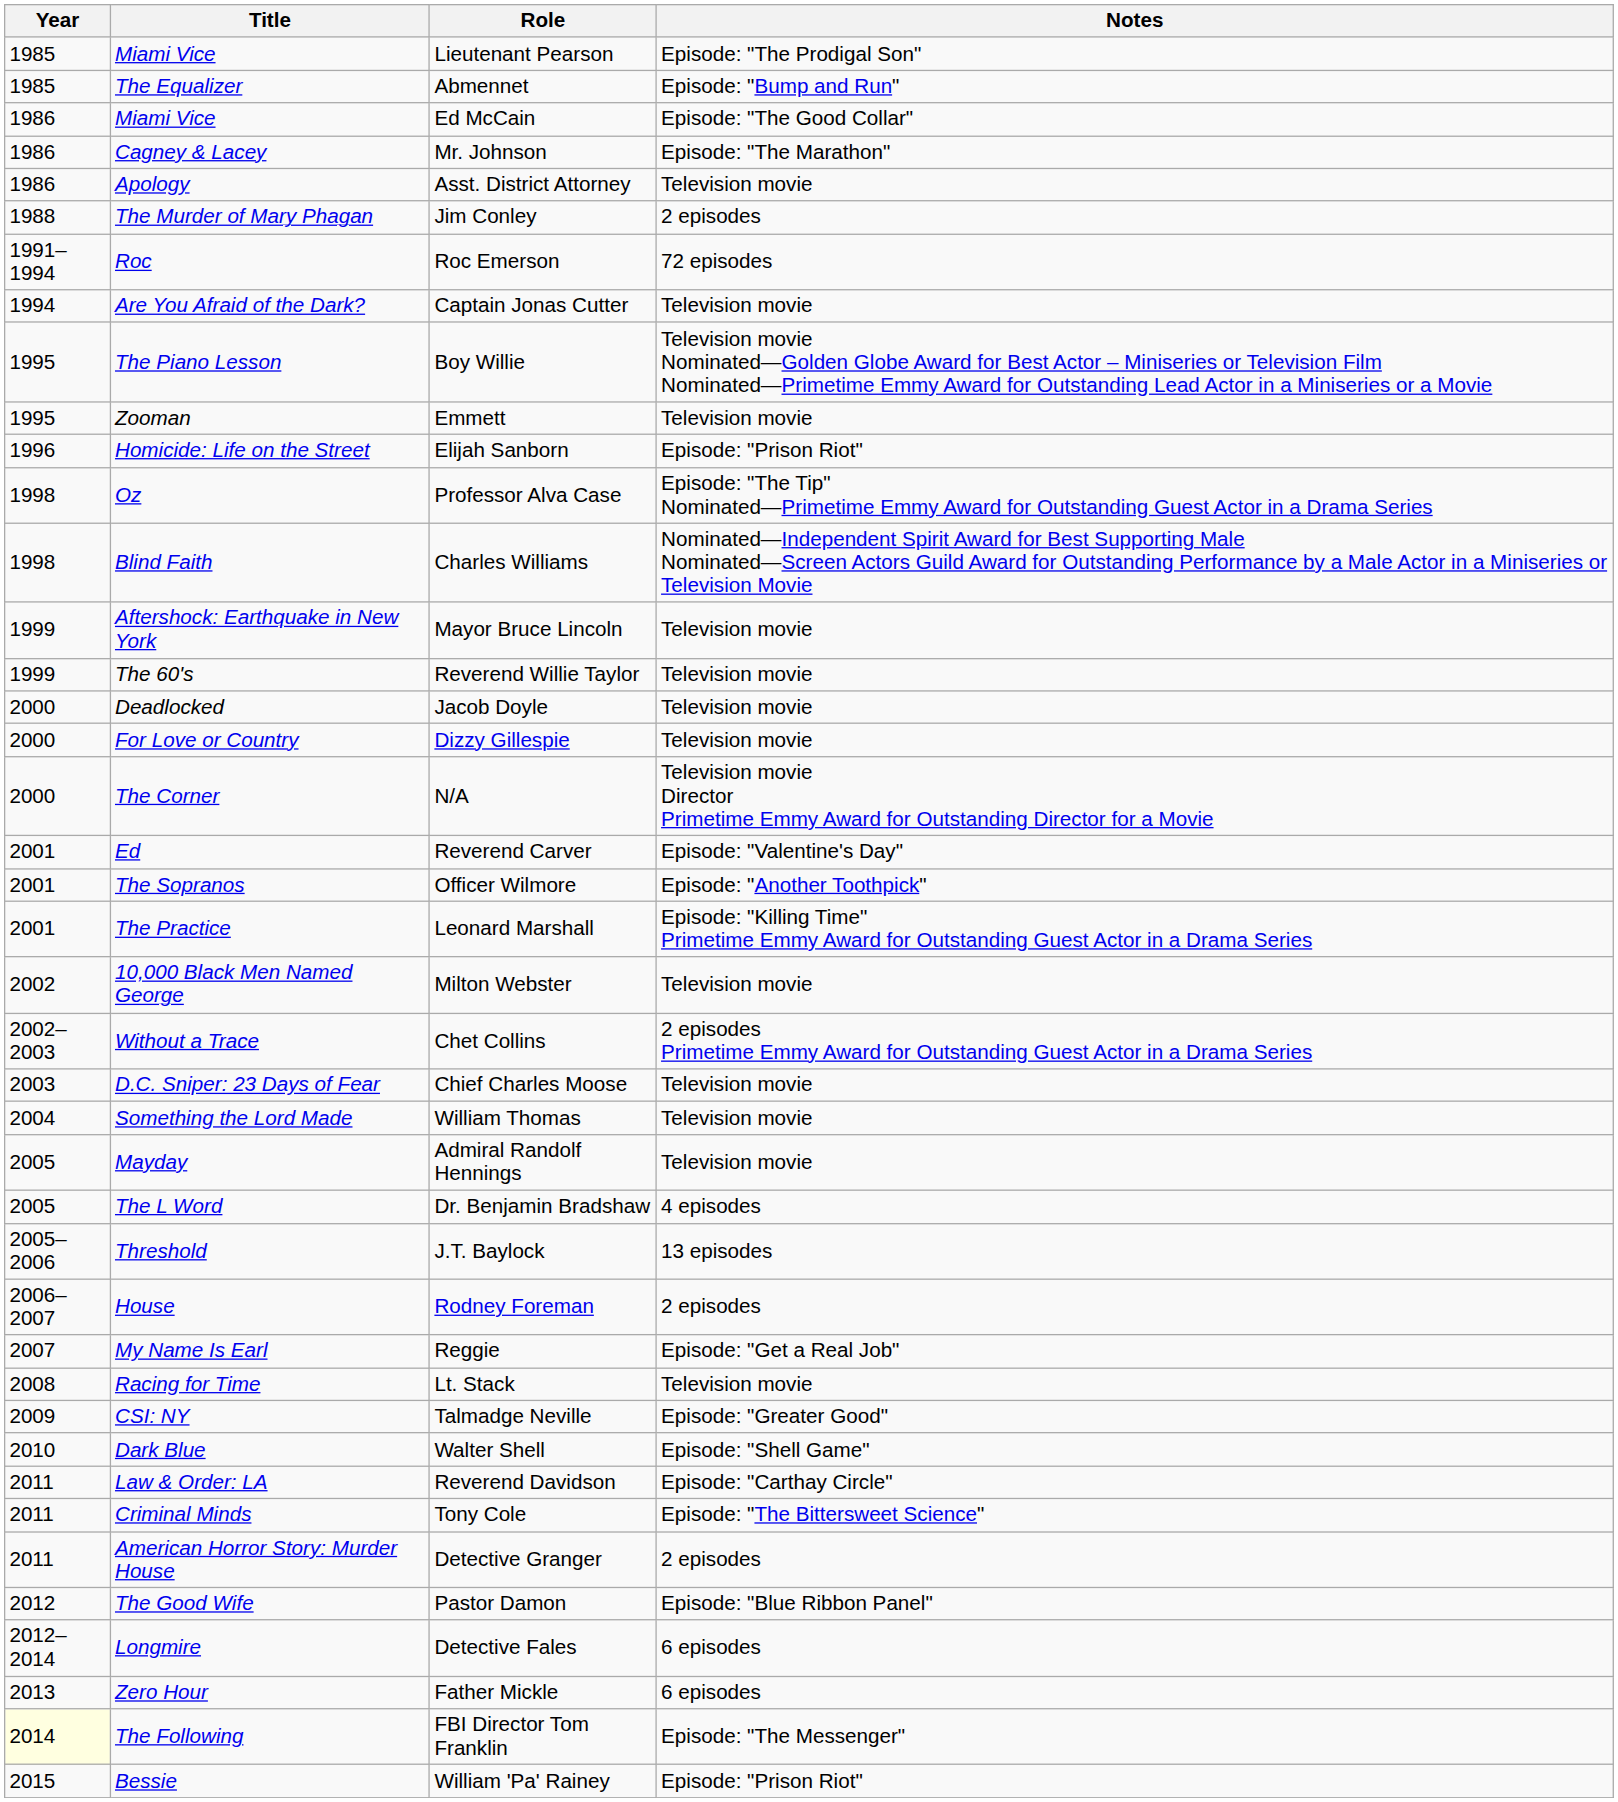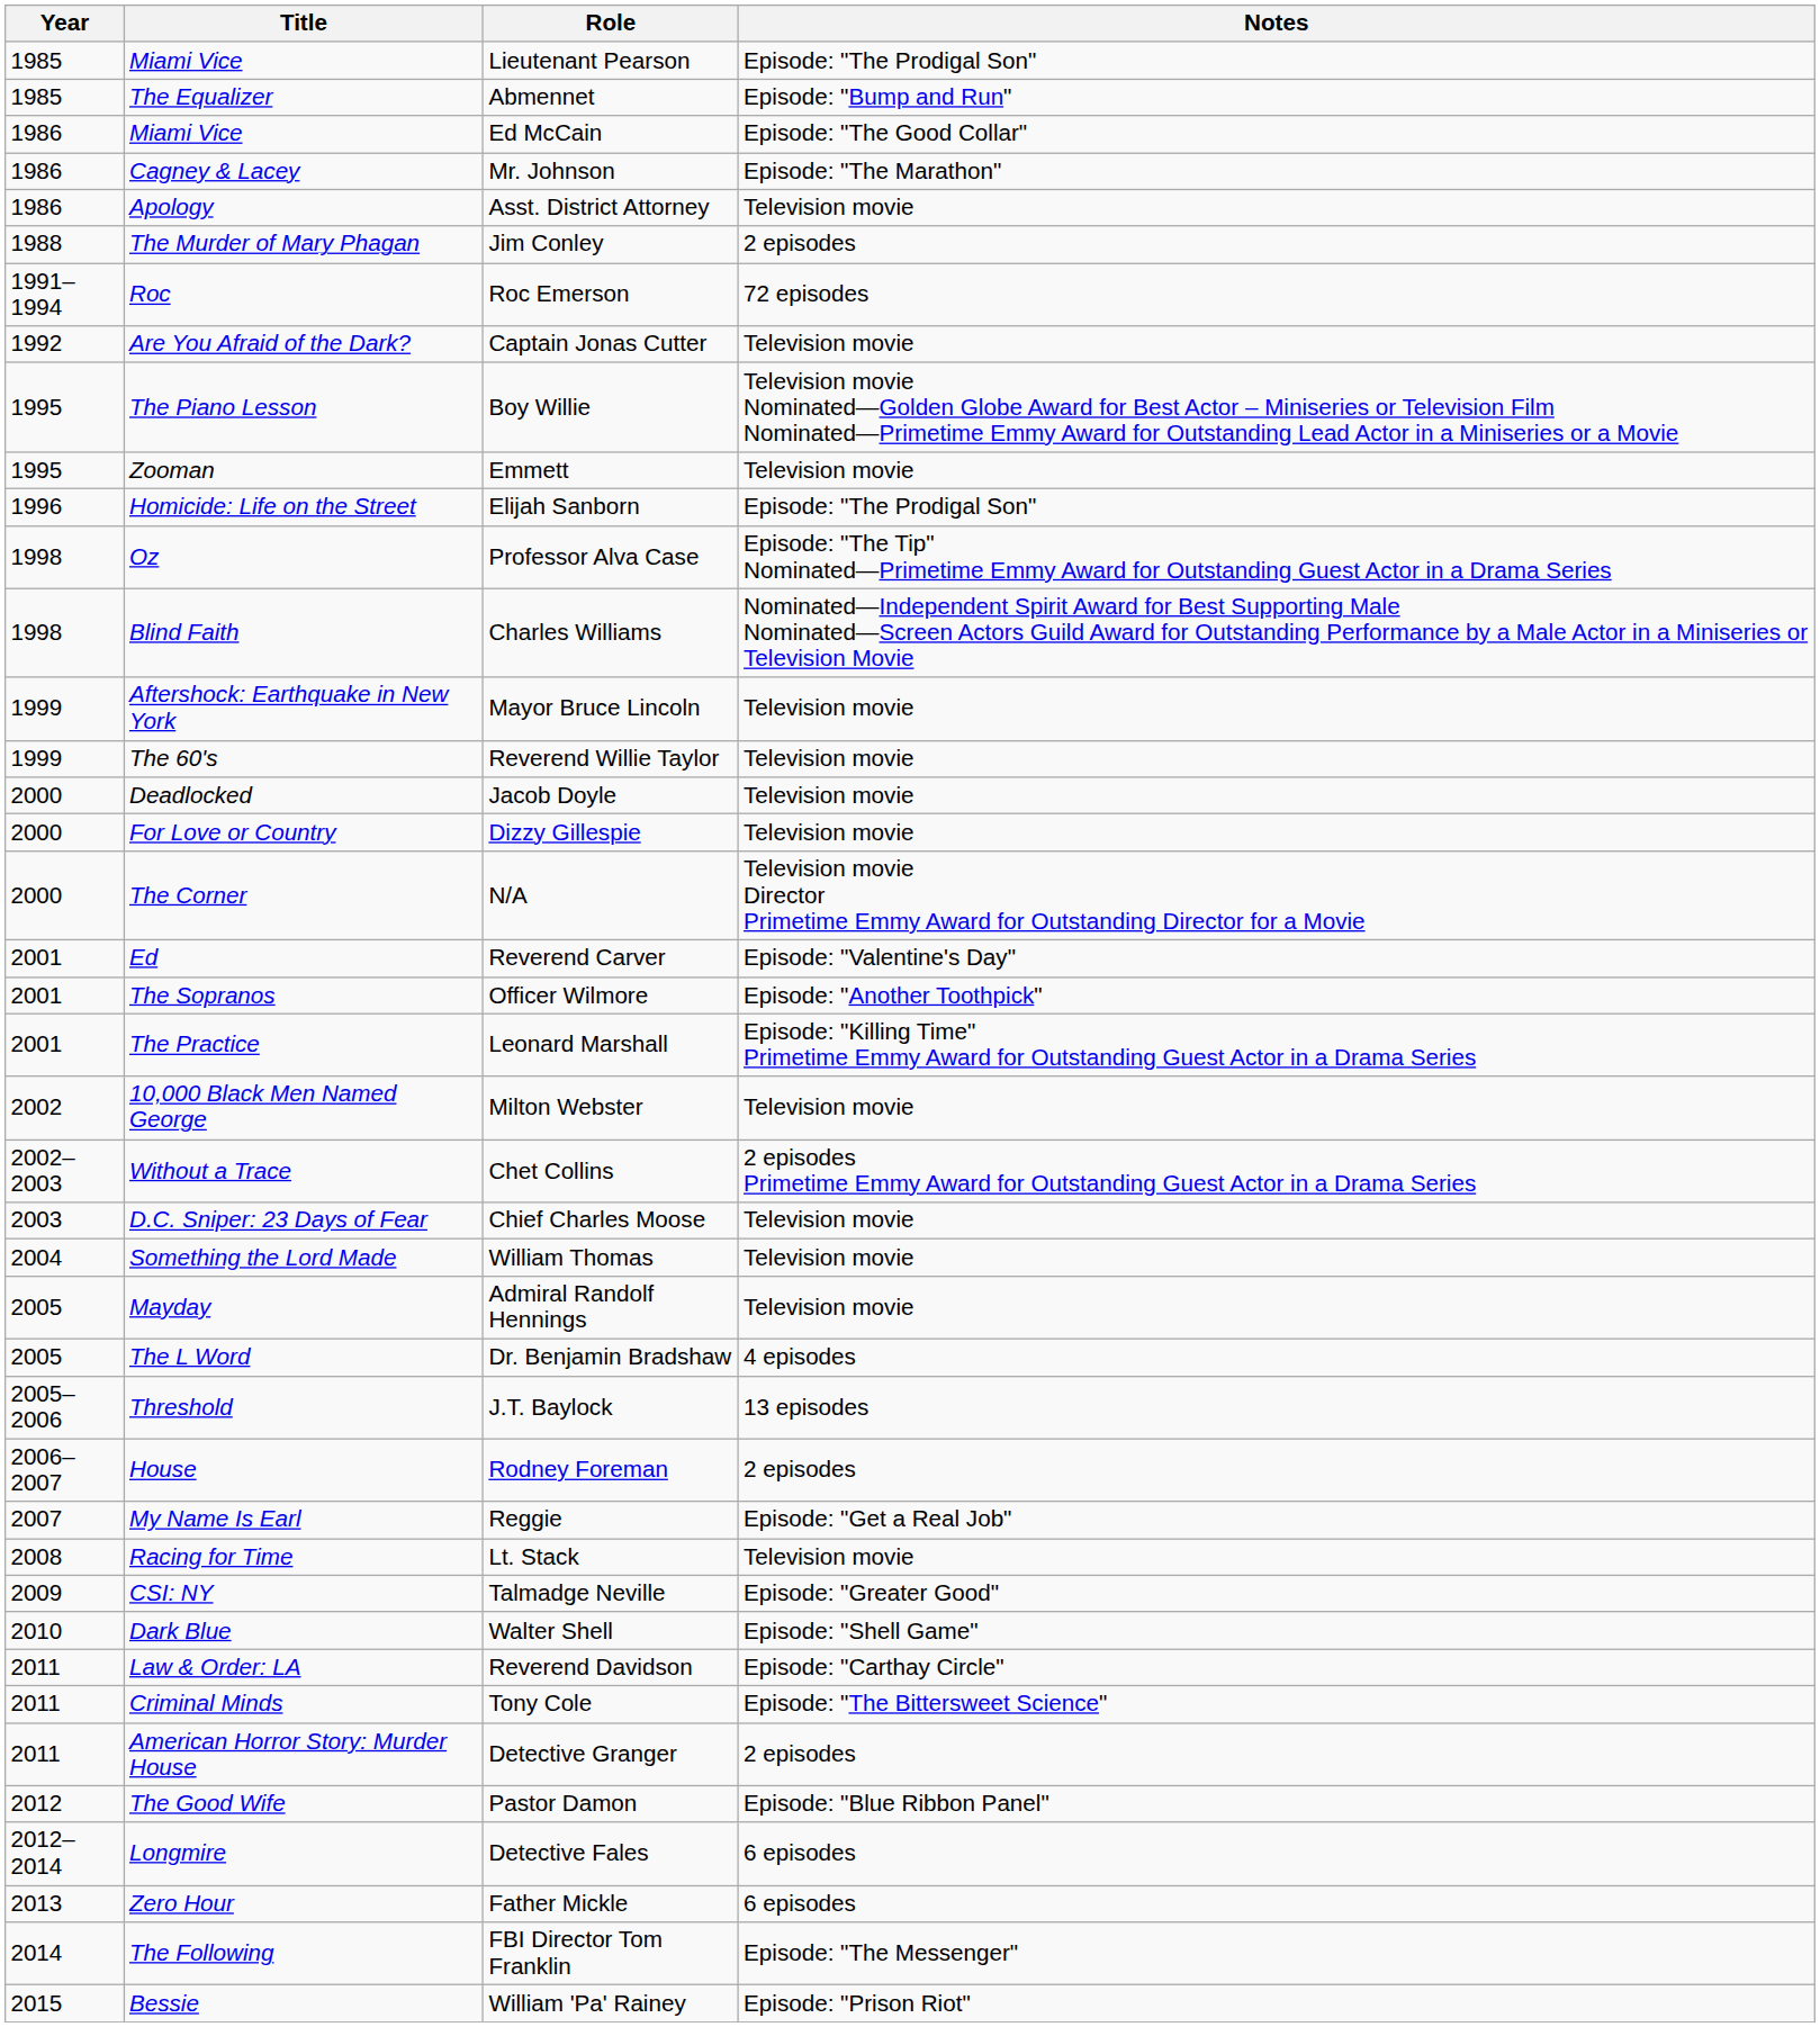 <table class="wikitable sortable">
 <tr>
 <th>Year</th>
 <th>Title</th>
 <th>Role</th>
 <th>Notes</th>
 </tr>
 <tr>
 <td>1985</td>
 <td><em><a href='#'>Miami Vice</a></em></td>
 <td>Lieutenant Pearson</td>
 <td>Episode: "The Prodigal Son"</td>
 </tr>
 <tr>
 <td>1985</td>
 <td><em><a href='#'>The Equalizer</a></em></td>
 <td>Abmennet</td>
 <td>Episode: "<a href='#'>Bump and Run</a>"</td>
 </tr>
 <tr>
 <td>1986</td>
 <td><em><a href='#'>Miami Vice</a></em></td>
 <td>Ed McCain</td>
 <td>Episode: "The Good Collar"</td>
 </tr>
 <tr>
 <td>1986</td>
 <td><em><a href='#'>Cagney & Lacey</a></em></td>
 <td>Mr. Johnson</td>
 <td>Episode: "The Marathon"</td>
 </tr>
 <tr>
 <td>1986</td>
 <td><em><a href='#'>Apology</a></em></td>
 <td>Asst. District Attorney</td>
 <td>Television movie</td>
 </tr>
 <tr>
 <td>1988</td>
 <td><em><a href='#'>The Murder of Mary Phagan</a></em></td>
 <td>Jim Conley</td>
 <td>2 episodes</td>
 </tr>
 <tr>
 <td>1991–1994</td>
 <td><em><a href='#'>Roc</a></em></td>
 <td>Roc Emerson</td>
 <td>72 episodes</td>
 </tr>
 <tr>
-<td>1994</td>
+<td>1992</td>
 <td><em><a href='#'>Are You Afraid of the Dark?</a></em></td>
 <td>Captain Jonas Cutter</td>
 <td>Television movie</td>
 </tr>
 <tr>
 <td>1995</td>
 <td><em><a href='#'>The Piano Lesson</a></em></td>
 <td>Boy Willie</td>
 <td>Television movie<br>Nominated—<a href='#'>Golden Globe Award for Best Actor – Miniseries or Television Film</a><br>Nominated—<a href='#'>Primetime Emmy Award for Outstanding Lead Actor in a Miniseries or a Movie</a></td>
 </tr>
 <tr>
 <td>1995</td>
 <td><em>Zooman</em></td>
 <td>Emmett</td>
 <td>Television movie</td>
 </tr>
 <tr>
 <td>1996</td>
 <td><em><a href='#'>Homicide: Life on the Street</a></em></td>
 <td>Elijah Sanborn</td>
-<td>Episode: "Prison Riot"</td>
+<td>Episode: "The Prodigal Son"</td>
 </tr>
 <tr>
 <td>1998</td>
 <td><em><a href='#'>Oz</a></em></td>
 <td>Professor Alva Case</td>
 <td>Episode: "The Tip"<br>Nominated—<a href='#'>Primetime Emmy Award for Outstanding Guest Actor in a Drama Series</a></td>
 </tr>
 <tr>
 <td>1998</td>
 <td><em><a href='#'>Blind Faith</a></em></td>
 <td>Charles Williams</td>
 <td>Nominated—<a href='#'>Independent Spirit Award for Best Supporting Male</a><br>Nominated—<a href='#'>Screen Actors Guild Award for Outstanding Performance by a Male Actor in a Miniseries or Television Movie</a></td>
 </tr>
 <tr>
 <td>1999</td>
 <td><em><a href='#'>Aftershock: Earthquake in New York</a></em></td>
 <td>Mayor Bruce Lincoln</td>
 <td>Television movie</td>
 </tr>
 <tr>
 <td>1999</td>
 <td><em>The 60's</em></td>
 <td>Reverend Willie Taylor</td>
 <td>Television movie</td>
 </tr>
 <tr>
 <td>2000</td>
 <td><em>Deadlocked</em></td>
 <td>Jacob Doyle</td>
 <td>Television movie</td>
 </tr>
 <tr>
 <td>2000</td>
 <td><em><a href='#'>For Love or Country</a></em></td>
 <td><a href='#'>Dizzy Gillespie</a></td>
 <td>Television movie</td>
 </tr>
 <tr>
 <td>2000</td>
 <td><em><a href='#'>The Corner</a></em></td>
 <td>N/A</td>
 <td>Television movie<br>Director<br><a href='#'>Primetime Emmy Award for Outstanding Director for a Movie</a></td>
 </tr>
 <tr>
 <td>2001</td>
 <td><em><a href='#'>Ed</a></em></td>
 <td>Reverend Carver</td>
 <td>Episode: "Valentine's Day"</td>
 </tr>
 <tr>
 <td>2001</td>
 <td><em><a href='#'>The Sopranos</a></em></td>
 <td>Officer Wilmore</td>
 <td>Episode: "<a href='#'>Another Toothpick</a>"</td>
 </tr>
 <tr>
 <td>2001</td>
 <td><em><a href='#'>The Practice</a></em></td>
 <td>Leonard Marshall</td>
 <td>Episode: "Killing Time"<br><a href='#'>Primetime Emmy Award for Outstanding Guest Actor in a Drama Series</a></td>
 </tr>
 <tr>
 <td>2002</td>
 <td><em><a href='#'>10,000 Black Men Named George</a></em></td>
 <td>Milton Webster</td>
 <td>Television movie</td>
 </tr>
 <tr>
 <td>2002–2003</td>
 <td><em><a href='#'>Without a Trace</a></em></td>
 <td>Chet Collins</td>
 <td>2 episodes<br><a href='#'>Primetime Emmy Award for Outstanding Guest Actor in a Drama Series</a></td>
 </tr>
 <tr>
 <td>2003</td>
 <td><em><a href='#'>D.C. Sniper: 23 Days of Fear</a></em></td>
 <td>Chief Charles Moose</td>
 <td>Television movie</td>
 </tr>
 <tr>
 <td>2004</td>
 <td><em><a href='#'>Something the Lord Made</a></em></td>
 <td>William Thomas</td>
 <td>Television movie</td>
 </tr>
 <tr>
 <td>2005</td>
 <td><em><a href='#'>Mayday</a></em></td>
 <td>Admiral Randolf Hennings</td>
 <td>Television movie</td>
 </tr>
 <tr>
 <td>2005</td>
 <td><em><a href='#'>The L Word</a></em></td>
 <td>Dr. Benjamin Bradshaw</td>
 <td>4 episodes</td>
 </tr>
 <tr>
 <td>2005–2006</td>
 <td><em><a href='#'>Threshold</a></em></td>
 <td>J.T. Baylock</td>
 <td>13 episodes</td>
 </tr>
 <tr>
 <td>2006–2007</td>
 <td><em><a href='#'>House</a></em></td>
 <td><a href='#'>Rodney Foreman</a></td>
 <td>2 episodes</td>
 </tr>
 <tr>
 <td>2007</td>
 <td><em><a href='#'>My Name Is Earl</a></em></td>
 <td>Reggie</td>
 <td>Episode: "Get a Real Job"</td>
 </tr>
 <tr>
 <td>2008</td>
 <td><em><a href='#'>Racing for Time</a></em></td>
 <td>Lt. Stack</td>
 <td>Television movie</td>
 </tr>
 <tr>
 <td>2009</td>
 <td><em><a href='#'>CSI: NY</a></em></td>
 <td>Talmadge Neville</td>
 <td>Episode: "Greater Good"</td>
 </tr>
 <tr>
 <td>2010</td>
 <td><em><a href='#'>Dark Blue</a></em></td>
 <td>Walter Shell</td>
 <td>Episode: "Shell Game"</td>
 </tr>
 <tr>
 <td>2011</td>
 <td><em><a href='#'>Law & Order: LA</a></em></td>
 <td>Reverend Davidson</td>
 <td>Episode: "Carthay Circle"</td>
 </tr>
 <tr>
 <td>2011</td>
 <td><em><a href='#'>Criminal Minds</a></em></td>
 <td>Tony Cole</td>
 <td>Episode: "<a href='#'>The Bittersweet Science</a>"</td>
 </tr>
 <tr>
 <td>2011</td>
 <td><em><a href='#'>American Horror Story: Murder House</a></em></td>
 <td>Detective Granger</td>
 <td>2 episodes</td>
 </tr>
 <tr>
 <td>2012</td>
 <td><em><a href='#'>The Good Wife</a></em></td>
 <td>Pastor Damon</td>
 <td>Episode: "Blue Ribbon Panel"</td>
 </tr>
 <tr>
 <td>2012–2014</td>
 <td><em><a href='#'>Longmire</a></em></td>
 <td>Detective Fales</td>
 <td>6 episodes</td>
 </tr>
 <tr>
 <td>2013</td>
 <td><em><a href='#'>Zero Hour</a></em></td>
 <td>Father Mickle</td>
 <td>6 episodes</td>
 </tr>
 <tr>
-<td style="background: lightyellow;">2014</td>
+<td>2014</td>
 <td><em><a href='#'>The Following</a></em></td>
 <td>FBI Director Tom Franklin</td>
 <td>Episode: "The Messenger"</td>
 </tr>
 <tr>
 <td>2015</td>
 <td><em><a href='#'>Bessie</a></em></td>
 <td>William 'Pa' Rainey</td>
 <td>Episode: "Prison Riot"</td>
 </tr>
 </table>
